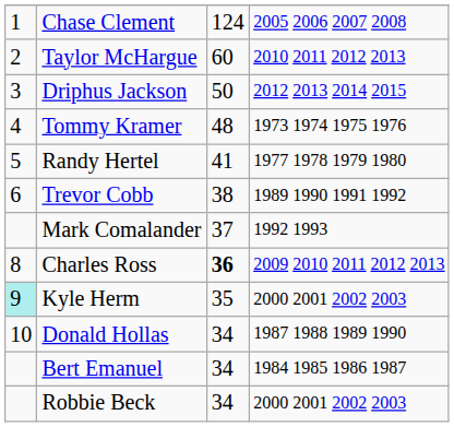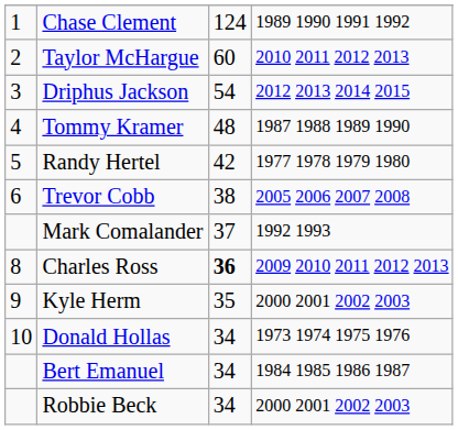 <table class="wikitable">
 <tr>
 </tr>
 <tr>
 <td>1</td>
 <td><a href='#'>Chase Clement</a></td>
 <td><abbr>124</abbr></td>
-<td style="font-size:80%;"><a href='#'>2005</a> <a href='#'>2006</a> <a href='#'>2007</a> <a href='#'>2008</a></td>
+<td style="font-size:80%;">1989 1990 1991 1992</td>
 </tr>
 <tr>
 <td>2</td>
 <td><a href='#'>Taylor McHargue</a></td>
 <td><abbr>60</abbr></td>
 <td style="font-size:80%;"><a href='#'>2010</a> <a href='#'>2011</a> <a href='#'>2012</a> <a href='#'>2013</a></td>
 </tr>
 <tr>
 <td>3</td>
 <td><a href='#'>Driphus Jackson</a></td>
-<td><abbr>50</abbr></td>
+<td><abbr>54</abbr></td>
 <td style="font-size:80%;"><a href='#'>2012</a> <a href='#'>2013</a> <a href='#'>2014</a> <a href='#'>2015</a></td>
 </tr>
 <tr>
 <td>4</td>
 <td><a href='#'>Tommy Kramer</a></td>
 <td><abbr>48</abbr></td>
-<td style="font-size:80%;">1973 1974 1975 1976</td>
+<td style="font-size:80%;">1987 1988 1989 1990</td>
 </tr>
 <tr>
 <td>5</td>
 <td>Randy Hertel</td>
-<td><abbr>41</abbr></td>
+<td><abbr>42</abbr></td>
 <td style="font-size:80%;">1977 1978 1979 1980</td>
 </tr>
 <tr>
 <td>6</td>
 <td><a href='#'>Trevor Cobb</a></td>
 <td><abbr>38</abbr></td>
-<td style="font-size:80%;">1989 1990 1991 1992</td>
+<td style="font-size:80%;"><a href='#'>2005</a> <a href='#'>2006</a> <a href='#'>2007</a> <a href='#'>2008</a></td>
 </tr>
 <tr>
 <td></td>
 <td>Mark Comalander</td>
 <td><abbr>37</abbr></td>
 <td style="font-size:80%;">1992 1993</td>
 </tr>
 <tr>
 <td>8</td>
 <td>Charles Ross</td>
 <td><strong><abbr>36</abbr></strong></td>
 <td style="font-size:80%;"><a href='#'>2009</a> <a href='#'>2010</a> <a href='#'>2011</a> <a href='#'>2012</a> <a href='#'>2013</a></td>
 </tr>
 <tr>
-<td style="background: paleturquoise;">9</td>
+<td>9</td>
 <td>Kyle Herm</td>
 <td><abbr>35</abbr></td>
 <td style="font-size:80%;">2000 2001 <a href='#'>2002</a> <a href='#'>2003</a></td>
 </tr>
 <tr>
 <td>10</td>
 <td><a href='#'>Donald Hollas</a></td>
 <td><abbr>34</abbr></td>
-<td style="font-size:80%;">1987 1988 1989 1990</td>
+<td style="font-size:80%;">1973 1974 1975 1976</td>
 </tr>
 <tr>
 <td></td>
 <td><a href='#'>Bert Emanuel</a></td>
 <td><abbr>34</abbr></td>
 <td style="font-size:80%;">1984 1985 1986 1987</td>
 </tr>
 <tr>
 <td></td>
 <td>Robbie Beck</td>
 <td><abbr>34</abbr></td>
 <td style="font-size:80%;">2000 2001 <a href='#'>2002</a> <a href='#'>2003</a></td>
 </tr>
 </table>
